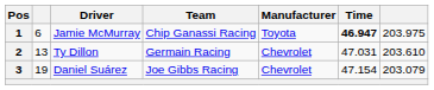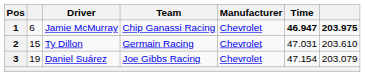 <table class="wikitable" style="font-size:95%">
 <tr>
 <th>Pos</th>
 <th></th>
 <th>Driver</th>
 <th>Team</th>
 <th>Manufacturer</th>
 <th>Time</th>
 <th></th>
 </tr>
 <tr>
 <th>1</th>
 <td>6</td>
 <td><a href='#'>Jamie McMurray</a></td>
 <td><a href='#'>Chip Ganassi Racing</a></td>
-<td><a href='#'>Toyota</a></td>
+<td><a href='#'>Chevrolet</a></td>
 <td><strong>46.947</strong></td>
-<td>203.975</td>
+<td><strong>203.975</strong></td>
 </tr>
 <tr>
 <th>2</th>
-<td>13</td>
+<td>15</td>
 <td><a href='#'>Ty Dillon</a></td>
 <td><a href='#'>Germain Racing</a></td>
 <td><a href='#'>Chevrolet</a></td>
 <td>47.031</td>
 <td>203.610</td>
 </tr>
 <tr>
 <th>3</th>
 <td>19</td>
 <td><a href='#'>Daniel Suárez</a></td>
 <td><a href='#'>Joe Gibbs Racing</a></td>
 <td><a href='#'>Chevrolet</a></td>
 <td>47.154</td>
 <td>203.079</td>
 </tr>
 <tr>
 <th colspan="7"></th>
 </tr>
 </table>
